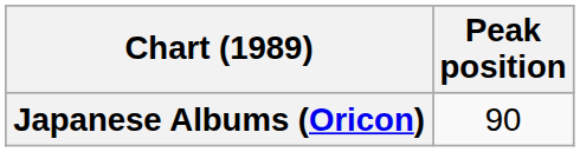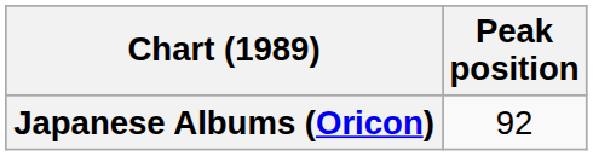 <table class="wikitable plainrowheaders" style="text-align:center">
 <tr>
 <th scope="col">Chart (1989)</th>
 <th scope="col">Peak<br> position</th>
 </tr>
 <tr>
 <th scope="row">Japanese Albums (<a href='#'>Oricon</a>)</th>
-<td>90</td>
+<td>92</td>
 </tr>
 </table>
